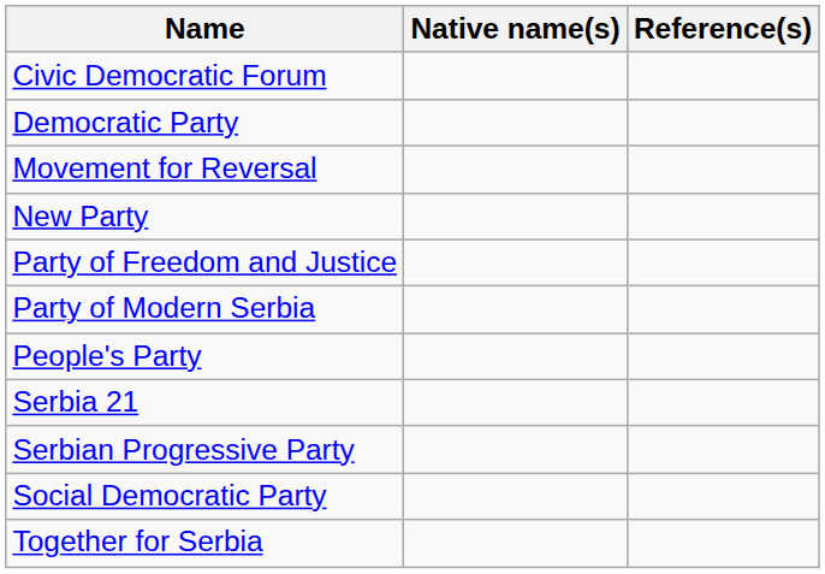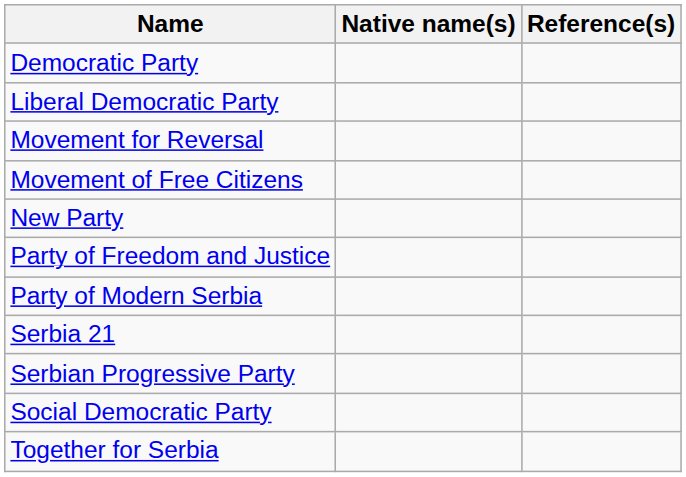 <table class="wikitable">
 <tr>
 <th>Name</th>
 <th>Native name(s)</th>
 <th>Reference(s)</th>
 </tr>
 <tr>
-<td><a href='#'>Civic Democratic Forum</a></td>
-<td></td>
-<td></td>
-</tr>
-<tr>
 <td><a href='#'>Democratic Party</a></td>
 <td></td>
 <td></td>
 </tr>
 <tr>
+<td><a href='#'>Liberal Democratic Party</a></td>
+<td></td>
+<td></td>
+</tr>
+<tr>
 <td><a href='#'>Movement for Reversal</a></td>
+<td></td>
+<td></td>
+</tr>
+<tr>
+<td><a href='#'>Movement of Free Citizens</a></td>
 <td></td>
 <td></td>
 </tr>
 <tr>
 <td><a href='#'>New Party</a></td>
 <td></td>
 <td></td>
 </tr>
 <tr>
 <td><a href='#'>Party of Freedom and Justice</a></td>
 <td></td>
 <td></td>
 </tr>
 <tr>
 <td><a href='#'>Party of Modern Serbia</a></td>
-<td></td>
-<td></td>
-</tr>
-<tr>
-<td><a href='#'>People's Party</a></td>
 <td></td>
 <td></td>
 </tr>
 <tr>
 <td><a href='#'>Serbia 21</a></td>
 <td></td>
 <td></td>
 </tr>
 <tr>
 <td><a href='#'>Serbian Progressive Party</a></td>
 <td></td>
 <td></td>
 </tr>
 <tr>
 <td><a href='#'>Social Democratic Party</a></td>
 <td></td>
 <td></td>
 </tr>
 <tr>
 <td><a href='#'>Together for Serbia</a></td>
 <td></td>
 <td></td>
 </tr>
 </table>
